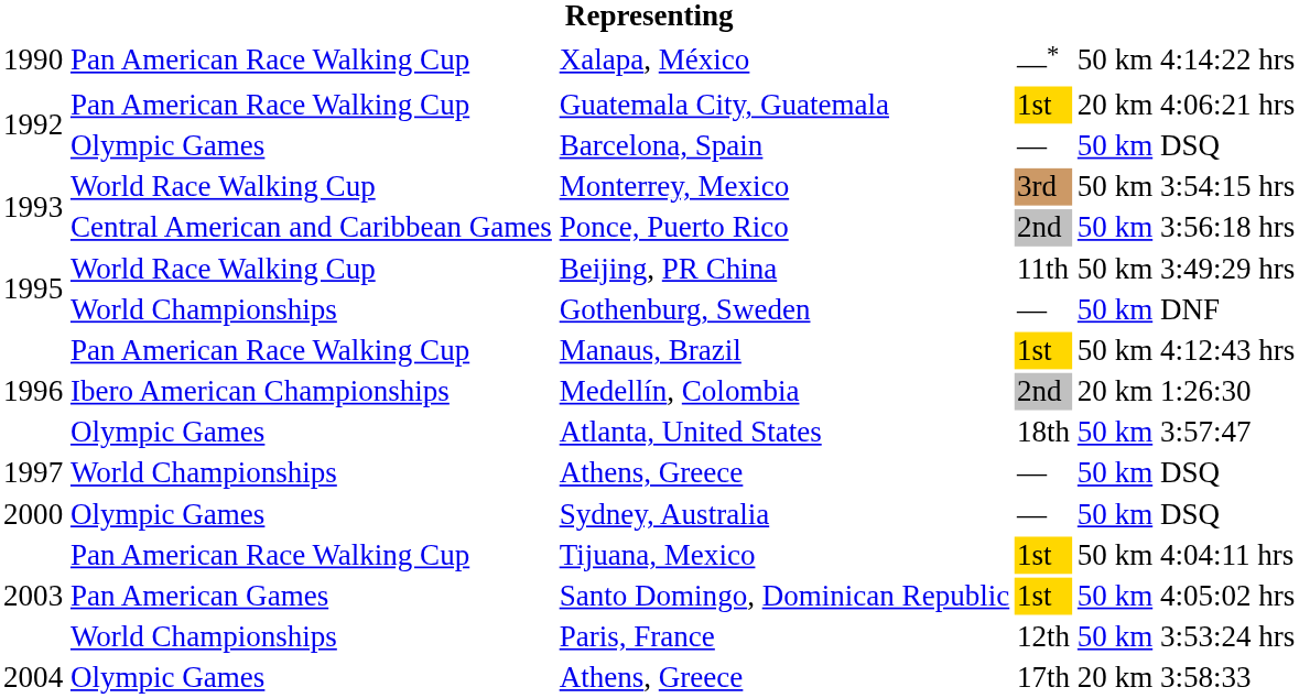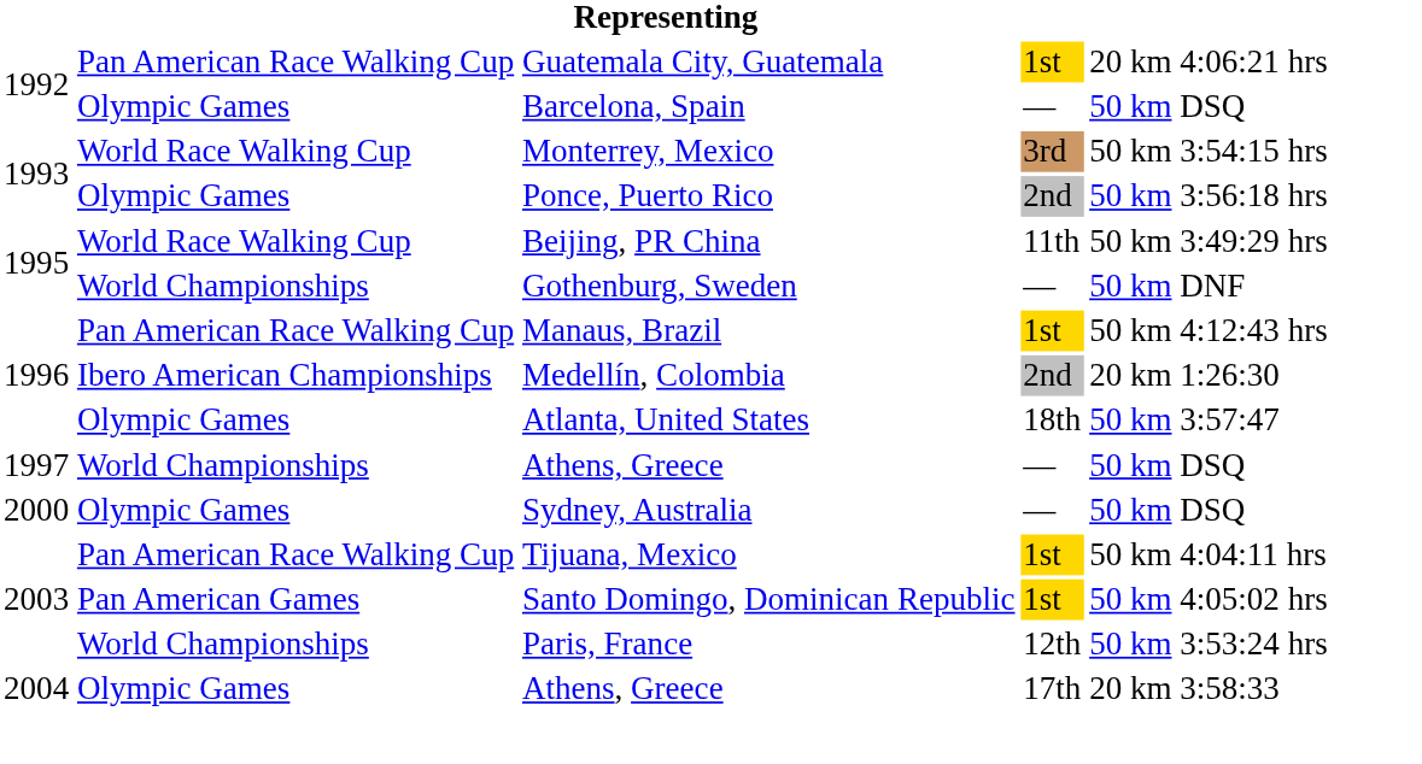 <table>
 <tr>
 <th colspan="6">Representing </th>
-</tr>
-<tr>
-<td>1990</td>
-<td><a href='#'>Pan American Race Walking Cup</a></td>
-<td><a href='#'>Xalapa</a>, <a href='#'>México</a></td>
-<td>—<sup>*</sup></td>
-<td>50 km</td>
-<td>4:14:22 hrs</td>
 </tr>
 <tr>
 <td rowspan=2>1992</td>
 <td><a href='#'>Pan American Race Walking Cup</a></td>
 <td><a href='#'>Guatemala City, Guatemala</a></td>
 <td bgcolor="gold">1st</td>
 <td>20 km</td>
 <td>4:06:21 hrs</td>
 </tr>
 <tr>
 <td><a href='#'>Olympic Games</a></td>
 <td><a href='#'>Barcelona, Spain</a></td>
 <td>—</td>
 <td><a href='#'>50 km</a></td>
 <td>DSQ</td>
 </tr>
 <tr>
 <td rowspan=2>1993</td>
 <td><a href='#'>World Race Walking Cup</a></td>
 <td><a href='#'>Monterrey, Mexico</a></td>
 <td bgcolor="cc9966">3rd</td>
 <td>50 km</td>
 <td>3:54:15 hrs</td>
 </tr>
 <tr>
-<td><a href='#'>Central American and Caribbean Games</a></td>
+<td><a href='#'>Olympic Games</a></td>
 <td><a href='#'>Ponce, Puerto Rico</a></td>
 <td bgcolor="silver">2nd</td>
 <td><a href='#'>50 km</a></td>
 <td>3:56:18 hrs</td>
 </tr>
 <tr>
 <td rowspan=2>1995</td>
 <td><a href='#'>World Race Walking Cup</a></td>
 <td><a href='#'>Beijing</a>, <a href='#'>PR China</a></td>
 <td>11th</td>
 <td>50 km</td>
 <td>3:49:29 hrs</td>
 </tr>
 <tr>
 <td><a href='#'>World Championships</a></td>
 <td><a href='#'>Gothenburg, Sweden</a></td>
 <td>—</td>
 <td><a href='#'>50 km</a></td>
 <td>DNF</td>
 </tr>
 <tr>
 <td rowspan=3>1996</td>
 <td><a href='#'>Pan American Race Walking Cup</a></td>
 <td><a href='#'>Manaus, Brazil</a></td>
 <td bgcolor="gold">1st</td>
 <td>50 km</td>
 <td>4:12:43 hrs</td>
 </tr>
 <tr>
 <td><a href='#'>Ibero American Championships</a></td>
 <td><a href='#'>Medellín</a>, <a href='#'>Colombia</a></td>
 <td bgcolor="silver">2nd</td>
 <td>20 km</td>
 <td>1:26:30</td>
 </tr>
 <tr>
 <td><a href='#'>Olympic Games</a></td>
 <td><a href='#'>Atlanta, United States</a></td>
 <td>18th</td>
 <td><a href='#'>50 km</a></td>
 <td>3:57:47</td>
 </tr>
 <tr>
 <td>1997</td>
 <td><a href='#'>World Championships</a></td>
 <td><a href='#'>Athens, Greece</a></td>
 <td>—</td>
 <td><a href='#'>50 km</a></td>
 <td>DSQ</td>
 </tr>
 <tr>
 <td>2000</td>
 <td><a href='#'>Olympic Games</a></td>
 <td><a href='#'>Sydney, Australia</a></td>
 <td>—</td>
 <td><a href='#'>50 km</a></td>
 <td>DSQ</td>
 </tr>
 <tr>
 <td rowspan=3>2003</td>
 <td><a href='#'>Pan American Race Walking Cup</a></td>
 <td><a href='#'>Tijuana, Mexico</a></td>
 <td bgcolor="gold">1st</td>
 <td>50 km</td>
 <td>4:04:11 hrs</td>
 </tr>
 <tr>
 <td><a href='#'>Pan American Games</a></td>
 <td><a href='#'>Santo Domingo</a>, <a href='#'>Dominican Republic</a></td>
 <td bgcolor="gold">1st</td>
 <td><a href='#'>50 km</a></td>
 <td>4:05:02 hrs</td>
 </tr>
 <tr>
 <td><a href='#'>World Championships</a></td>
 <td><a href='#'>Paris, France</a></td>
 <td>12th</td>
 <td><a href='#'>50 km</a></td>
 <td>3:53:24 hrs</td>
 </tr>
 <tr>
 <td>2004</td>
 <td><a href='#'>Olympic Games</a></td>
 <td><a href='#'>Athens</a>, <a href='#'>Greece</a></td>
 <td>17th</td>
 <td>20 km</td>
 <td>3:58:33</td>
 </tr>
 </table>
